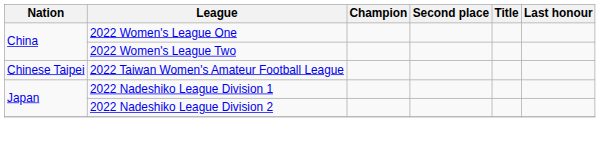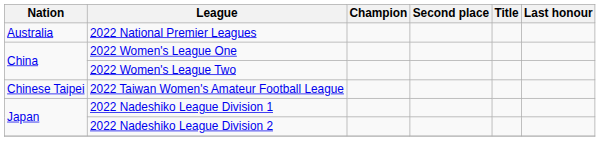 <table class="wikitable sortable">
 <tr>
 <th>Nation</th>
 <th>League</th>
 <th>Champion</th>
 <th>Second place</th>
 <th data-sort-type="number">Title</th>
 <th>Last honour</th>
+</tr>
+<tr>
+<td> <a href='#'>Australia</a></td>
+<td><a href='#'>2022 National Premier Leagues</a></td>
+<td></td>
+<td></td>
+<td></td>
+<td></td>
 </tr>
 <tr>
 <td align=left rowspan=2> <a href='#'>China</a></td>
 <td><a href='#'>2022 Women's League One</a></td>
 <td></td>
 <td></td>
 <td></td>
 <td></td>
 </tr>
 <tr>
 <td><a href='#'>2022 Women's League Two</a></td>
 <td></td>
 <td></td>
 <td></td>
 <td></td>
 </tr>
 <tr>
 <td> <a href='#'>Chinese Taipei</a></td>
 <td><a href='#'>2022 Taiwan Women's Amateur Football League</a></td>
 <td></td>
 <td></td>
 <td></td>
 <td></td>
 </tr>
 <tr>
 <td align=left rowspan=2> <a href='#'>Japan</a></td>
 <td><a href='#'>2022 Nadeshiko League Division 1</a></td>
 <td></td>
 <td></td>
 <td></td>
 <td></td>
 </tr>
 <tr>
 <td><a href='#'>2022 Nadeshiko League Division 2</a></td>
 <td></td>
 <td></td>
 <td></td>
 <td></td>
 </tr>
 <tr>
 </tr>
 </table>
